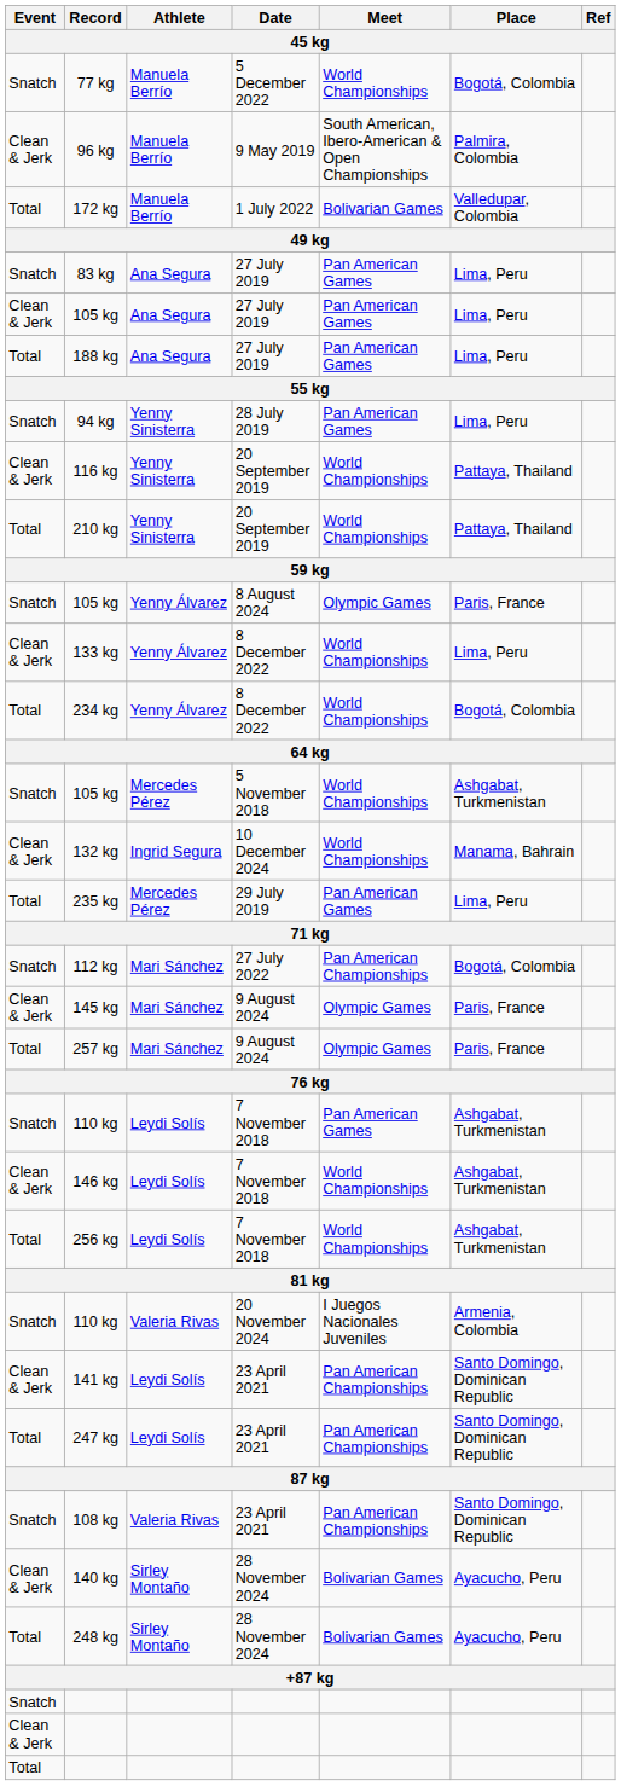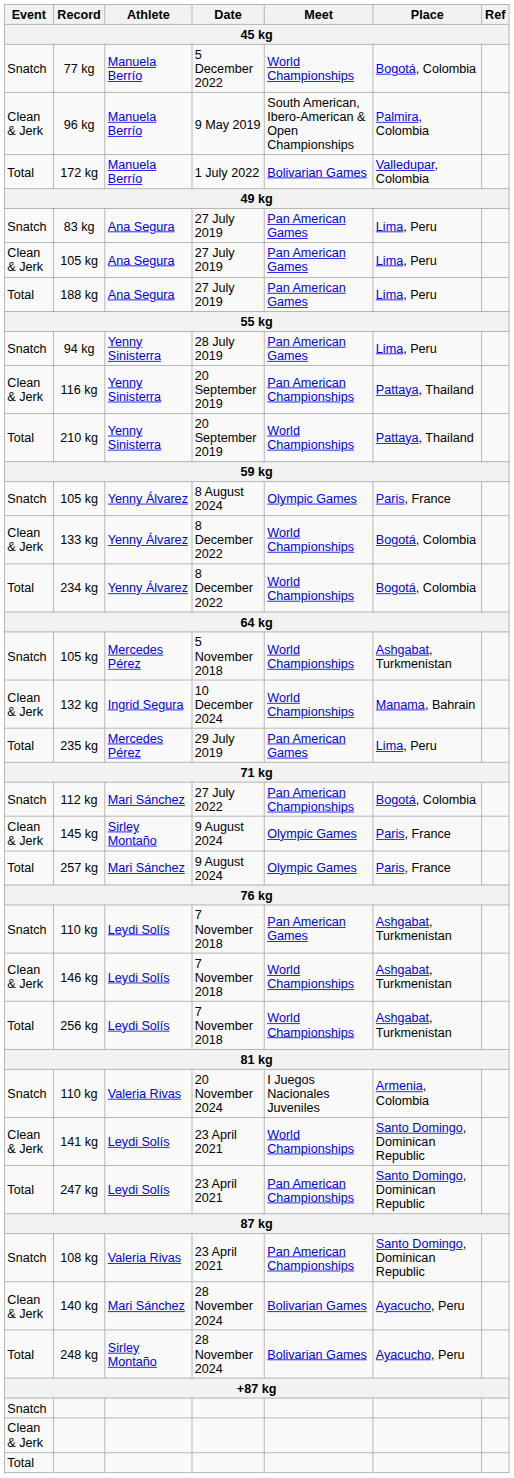 <table class="wikitable" style="font-size:95%;">
 <tr>
 <th width=9%>Event</th>
 <th width=6%>Record</th>
 <th width=16%>Athlete</th>
 <th width=13%>Date</th>
 <th width=20%>Meet</th>
 <th width=20%>Place</th>
 <th width=3%>Ref</th>
 </tr>
 <tr bgcolor="#DDDDDD">
 <th colspan="7">45 kg</th>
 </tr>
 <tr>
 <td>Snatch</td>
 <td align="center">77 kg</td>
 <td><a href='#'>Manuela Berrío</a></td>
 <td>5 December 2022</td>
 <td><a href='#'>World Championships</a></td>
 <td><a href='#'>Bogotá</a>, Colombia</td>
 <td></td>
 </tr>
 <tr>
 <td>Clean & Jerk</td>
 <td align="center">96 kg</td>
 <td><a href='#'>Manuela Berrío</a></td>
 <td>9 May 2019</td>
 <td>South American, Ibero-American & Open Championships</td>
 <td><a href='#'>Palmira</a>, Colombia</td>
 <td></td>
 </tr>
 <tr>
 <td>Total</td>
 <td align="center">172 kg</td>
 <td><a href='#'>Manuela Berrío</a></td>
 <td>1 July 2022</td>
 <td><a href='#'>Bolivarian Games</a></td>
 <td><a href='#'>Valledupar</a>, Colombia</td>
 <td></td>
 </tr>
 <tr bgcolor="#DDDDDD">
 <th colspan="7">49 kg</th>
 </tr>
 <tr>
 <td>Snatch</td>
 <td align="center">83 kg</td>
 <td><a href='#'>Ana Segura</a></td>
 <td>27 July 2019</td>
 <td><a href='#'>Pan American Games</a></td>
 <td><a href='#'>Lima</a>, Peru</td>
 <td></td>
 </tr>
 <tr>
 <td>Clean & Jerk</td>
 <td align="center">105 kg</td>
 <td><a href='#'>Ana Segura</a></td>
 <td>27 July 2019</td>
 <td><a href='#'>Pan American Games</a></td>
 <td><a href='#'>Lima</a>, Peru</td>
 <td></td>
 </tr>
 <tr>
 <td>Total</td>
 <td align="center">188 kg</td>
 <td><a href='#'>Ana Segura</a></td>
 <td>27 July 2019</td>
 <td><a href='#'>Pan American Games</a></td>
 <td><a href='#'>Lima</a>, Peru</td>
 <td></td>
 </tr>
 <tr bgcolor="#DDDDDD">
 <th colspan="7">55 kg</th>
 </tr>
 <tr>
 <td>Snatch</td>
 <td align="center">94 kg</td>
 <td><a href='#'>Yenny Sinisterra</a></td>
 <td>28 July 2019</td>
 <td><a href='#'>Pan American Games</a></td>
 <td><a href='#'>Lima</a>, Peru</td>
 <td></td>
 </tr>
 <tr>
 <td>Clean & Jerk</td>
 <td align="center">116 kg</td>
 <td><a href='#'>Yenny Sinisterra</a></td>
 <td>20 September 2019</td>
-<td><a href='#'>World Championships</a></td>
+<td><a href='#'>Pan American Championships</a></td>
 <td><a href='#'>Pattaya</a>, Thailand</td>
 <td></td>
 </tr>
 <tr>
 <td>Total</td>
 <td align="center">210 kg</td>
 <td><a href='#'>Yenny Sinisterra</a></td>
 <td>20 September 2019</td>
 <td><a href='#'>World Championships</a></td>
 <td><a href='#'>Pattaya</a>, Thailand</td>
 <td></td>
 </tr>
 <tr bgcolor="#DDDDDD">
 <th colspan="7">59 kg</th>
 </tr>
 <tr>
 <td>Snatch</td>
 <td align="center">105 kg</td>
 <td><a href='#'>Yenny Álvarez</a></td>
 <td>8 August 2024</td>
 <td><a href='#'>Olympic Games</a></td>
 <td><a href='#'>Paris</a>, France</td>
 <td></td>
 </tr>
 <tr>
 <td>Clean & Jerk</td>
 <td align="center">133 kg</td>
 <td><a href='#'>Yenny Álvarez</a></td>
 <td>8 December 2022</td>
 <td><a href='#'>World Championships</a></td>
-<td><a href='#'>Lima</a>, Peru</td>
+<td><a href='#'>Bogotá</a>, Colombia</td>
 <td></td>
 </tr>
 <tr>
 <td>Total</td>
 <td align="center">234 kg</td>
 <td><a href='#'>Yenny Álvarez</a></td>
 <td>8 December 2022</td>
 <td><a href='#'>World Championships</a></td>
 <td><a href='#'>Bogotá</a>, Colombia</td>
 <td></td>
 </tr>
 <tr bgcolor="#DDDDDD">
 <th colspan="7">64 kg</th>
 </tr>
 <tr>
 <td>Snatch</td>
 <td align="center">105 kg</td>
 <td><a href='#'>Mercedes Pérez</a></td>
 <td>5 November 2018</td>
 <td><a href='#'>World Championships</a></td>
 <td><a href='#'>Ashgabat</a>, Turkmenistan</td>
 <td></td>
 </tr>
 <tr>
 <td>Clean & Jerk</td>
 <td align="center">132 kg</td>
 <td><a href='#'>Ingrid Segura</a></td>
 <td>10 December 2024</td>
 <td><a href='#'>World Championships</a></td>
 <td><a href='#'>Manama</a>, Bahrain</td>
 <td></td>
 </tr>
 <tr>
 <td>Total</td>
 <td align="center">235 kg</td>
 <td><a href='#'>Mercedes Pérez</a></td>
 <td>29 July 2019</td>
 <td><a href='#'>Pan American Games</a></td>
 <td><a href='#'>Lima</a>, Peru</td>
 <td></td>
 </tr>
 <tr bgcolor="#DDDDDD">
 <th colspan="7">71 kg</th>
 </tr>
 <tr>
 <td>Snatch</td>
 <td align="center">112 kg</td>
 <td><a href='#'>Mari Sánchez</a></td>
 <td>27 July 2022</td>
 <td><a href='#'>Pan American Championships</a></td>
 <td><a href='#'>Bogotá</a>, Colombia</td>
 <td></td>
 </tr>
 <tr>
 <td>Clean & Jerk</td>
 <td align="center">145 kg</td>
-<td><a href='#'>Mari Sánchez</a></td>
+<td><a href='#'>Sirley Montaño</a></td>
 <td>9 August 2024</td>
 <td><a href='#'>Olympic Games</a></td>
 <td><a href='#'>Paris</a>, France</td>
 <td></td>
 </tr>
 <tr>
 <td>Total</td>
 <td align="center">257 kg</td>
 <td><a href='#'>Mari Sánchez</a></td>
 <td>9 August 2024</td>
 <td><a href='#'>Olympic Games</a></td>
 <td><a href='#'>Paris</a>, France</td>
 <td></td>
 </tr>
 <tr bgcolor="#DDDDDD">
 <th colspan="7">76 kg</th>
 </tr>
 <tr>
 <td>Snatch</td>
 <td align="center">110 kg</td>
 <td><a href='#'>Leydi Solís</a></td>
 <td>7 November 2018</td>
 <td><a href='#'>Pan American Games</a></td>
 <td><a href='#'>Ashgabat</a>, Turkmenistan</td>
 <td></td>
 </tr>
 <tr>
 <td>Clean & Jerk</td>
 <td align="center">146 kg</td>
 <td><a href='#'>Leydi Solís</a></td>
 <td>7 November 2018</td>
 <td><a href='#'>World Championships</a></td>
 <td><a href='#'>Ashgabat</a>, Turkmenistan</td>
 <td></td>
 </tr>
 <tr>
 <td>Total</td>
 <td align="center">256 kg</td>
 <td><a href='#'>Leydi Solís</a></td>
 <td>7 November 2018</td>
 <td><a href='#'>World Championships</a></td>
 <td><a href='#'>Ashgabat</a>, Turkmenistan</td>
 <td></td>
 </tr>
 <tr bgcolor="#DDDDDD">
 <th colspan="7">81 kg</th>
 </tr>
 <tr>
 <td>Snatch</td>
 <td align="center">110 kg</td>
 <td><a href='#'>Valeria Rivas</a></td>
 <td>20 November 2024</td>
 <td>I Juegos Nacionales Juveniles</td>
 <td><a href='#'>Armenia</a>, Colombia</td>
 <td></td>
 </tr>
 <tr>
 <td>Clean & Jerk</td>
 <td align="center">141 kg</td>
 <td><a href='#'>Leydi Solís</a></td>
 <td>23 April 2021</td>
-<td><a href='#'>Pan American Championships</a></td>
+<td><a href='#'>World Championships</a></td>
 <td><a href='#'>Santo Domingo</a>, Dominican Republic</td>
 <td></td>
 </tr>
 <tr>
 <td>Total</td>
 <td align="center">247 kg</td>
 <td><a href='#'>Leydi Solís</a></td>
 <td>23 April 2021</td>
 <td><a href='#'>Pan American Championships</a></td>
 <td><a href='#'>Santo Domingo</a>, Dominican Republic</td>
 <td></td>
 </tr>
 <tr bgcolor="#DDDDDD">
 <th colspan="7">87 kg</th>
 </tr>
 <tr>
 <td>Snatch</td>
 <td align="center">108 kg</td>
 <td><a href='#'>Valeria Rivas</a></td>
 <td>23 April 2021</td>
 <td><a href='#'>Pan American Championships</a></td>
 <td><a href='#'>Santo Domingo</a>, Dominican Republic</td>
 <td></td>
 </tr>
 <tr>
 <td>Clean & Jerk</td>
 <td align="center">140 kg</td>
-<td><a href='#'>Sirley Montaño</a></td>
+<td><a href='#'>Mari Sánchez</a></td>
 <td>28 November 2024</td>
 <td><a href='#'>Bolivarian Games</a></td>
 <td><a href='#'>Ayacucho</a>, Peru</td>
 <td></td>
 </tr>
 <tr>
 <td>Total</td>
 <td align="center">248 kg</td>
 <td><a href='#'>Sirley Montaño</a></td>
 <td>28 November 2024</td>
 <td><a href='#'>Bolivarian Games</a></td>
 <td><a href='#'>Ayacucho</a>, Peru</td>
 <td></td>
 </tr>
 <tr bgcolor="#DDDDDD">
 <th colspan="7">+87 kg</th>
 </tr>
 <tr>
 <td>Snatch</td>
 <td align="center"></td>
 <td></td>
 <td></td>
 <td></td>
 <td></td>
 <td></td>
 </tr>
 <tr>
 <td>Clean & Jerk</td>
 <td align="center"></td>
 <td></td>
 <td></td>
 <td></td>
 <td></td>
 <td></td>
 </tr>
 <tr>
 <td>Total</td>
 <td align="center"></td>
 <td></td>
 <td></td>
 <td></td>
 <td></td>
 <td></td>
 </tr>
 </table>
